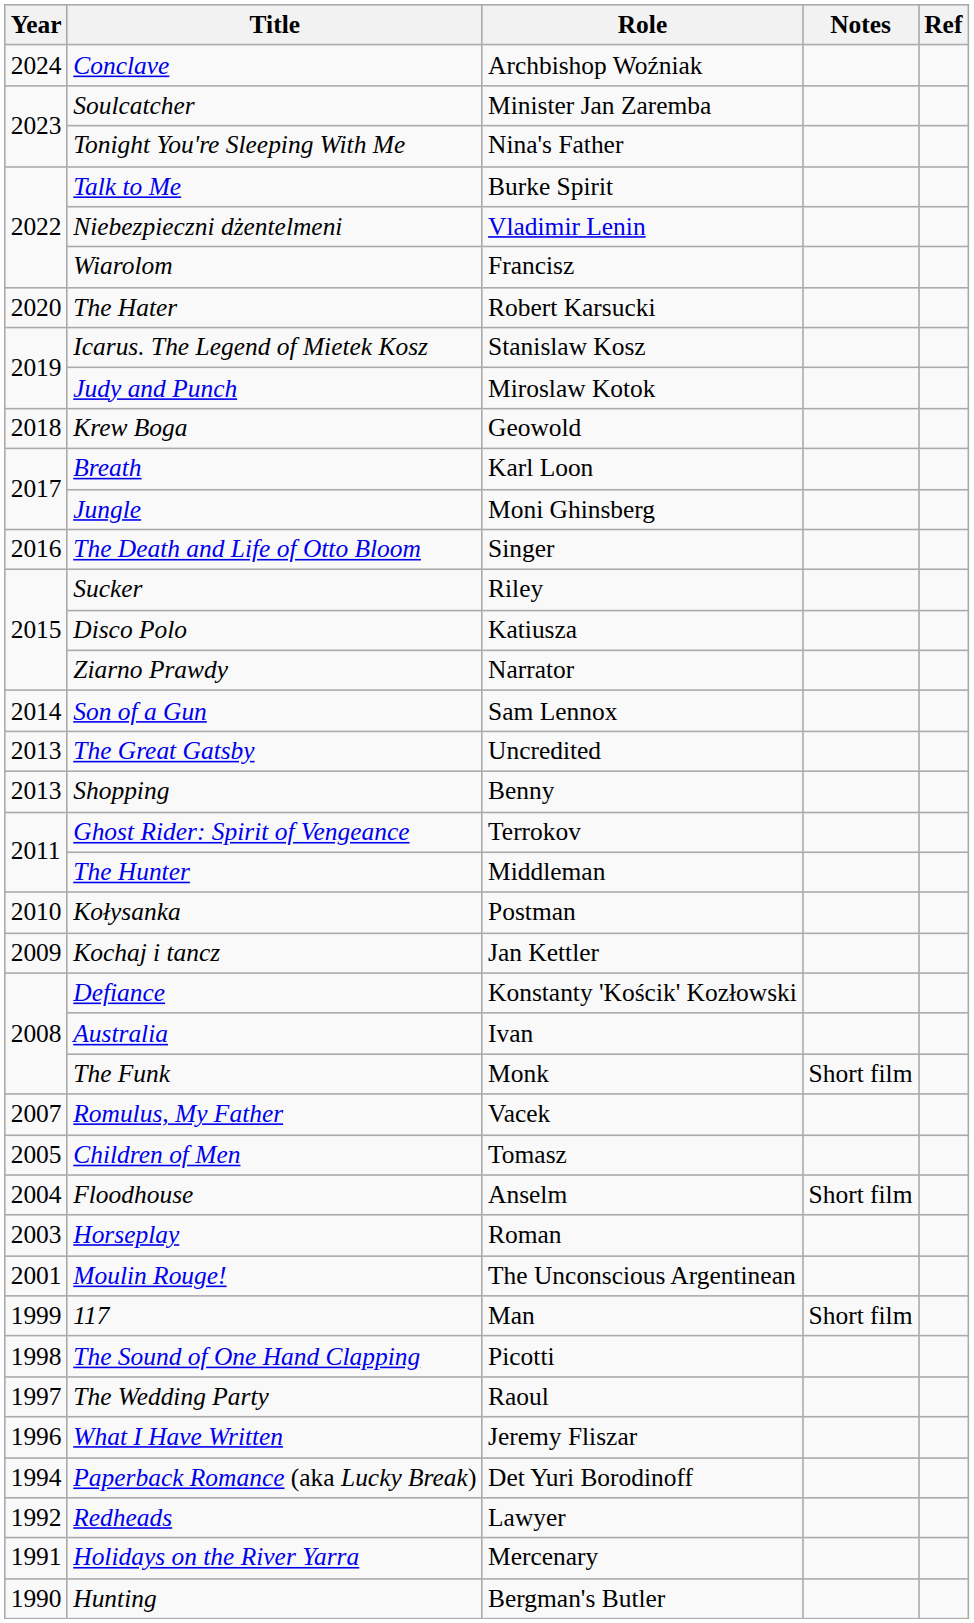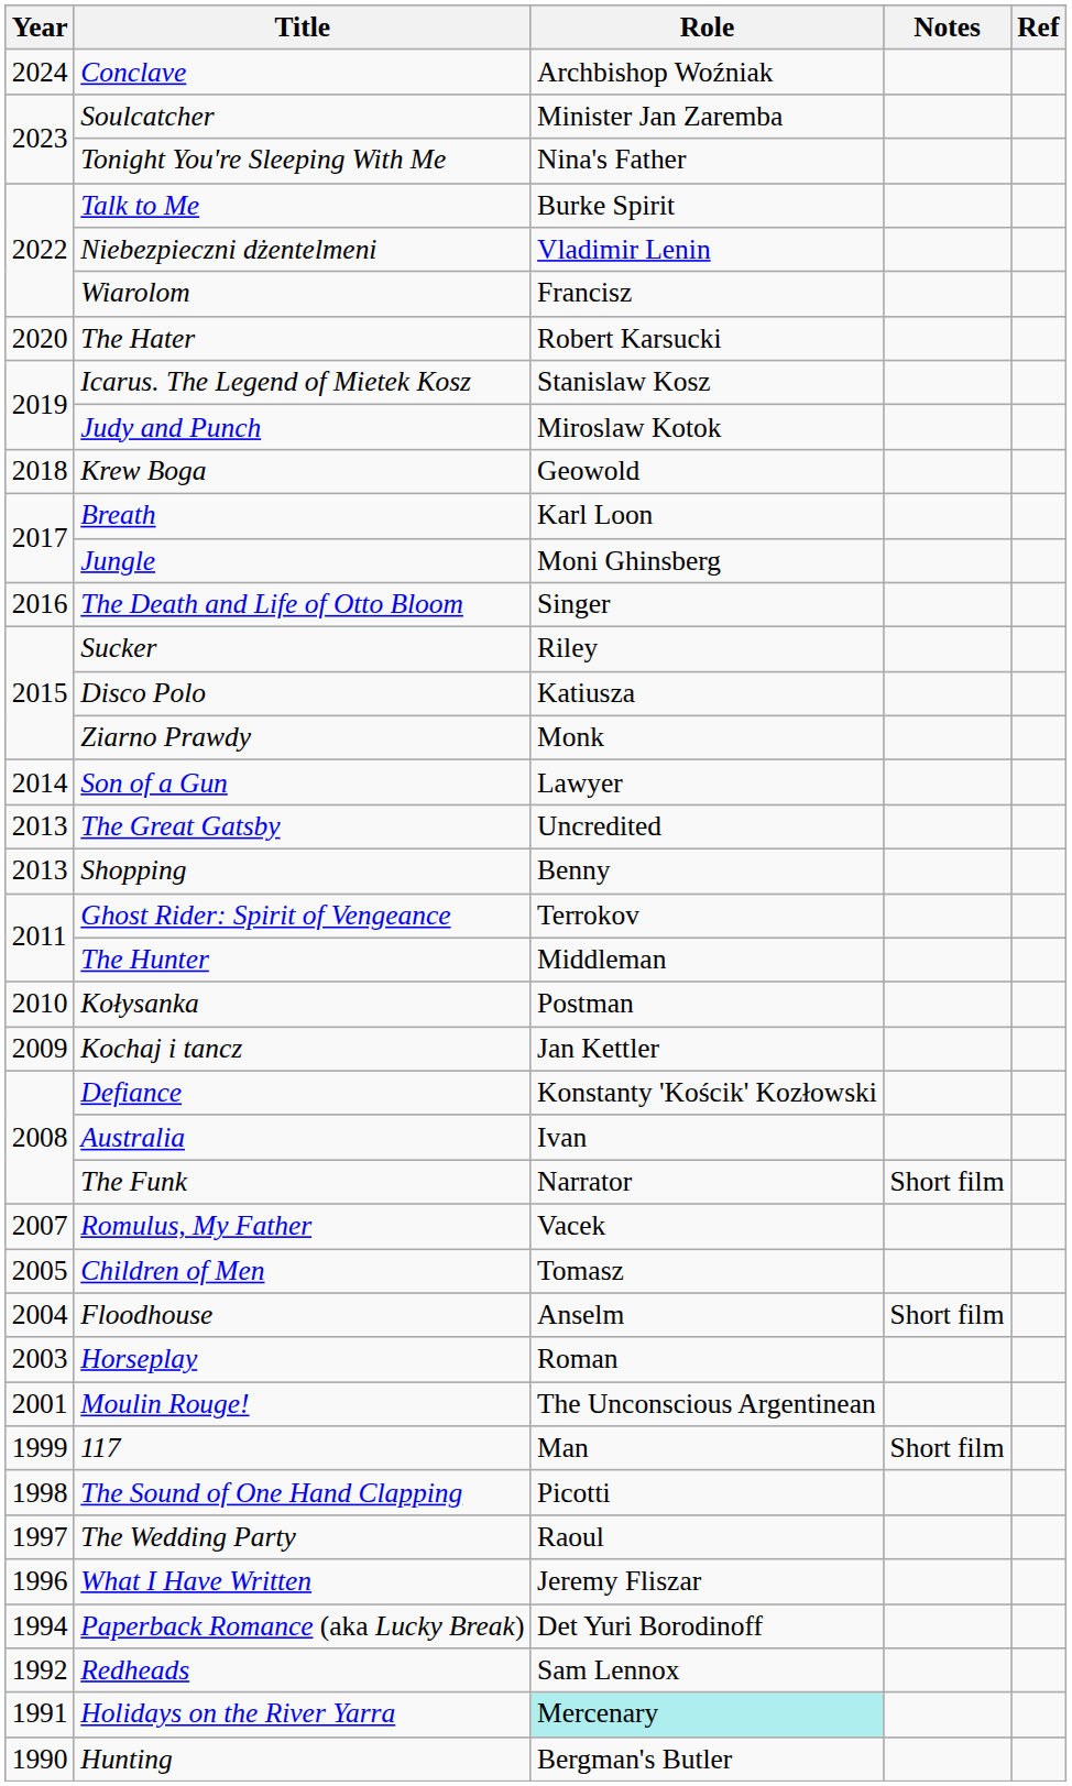 <table class="wikitable sortable">
 <tr>
 <th>Year</th>
 <th>Title</th>
 <th>Role</th>
 <th>Notes</th>
 <th>Ref</th>
 </tr>
 <tr>
 <td>2024</td>
 <td><em><a href='#'>Conclave</a></em></td>
 <td>Archbishop Woźniak</td>
 <td></td>
 </tr>
 <tr>
 <td rowspan="2">2023</td>
 <td><em>Soulcatcher</em></td>
 <td>Minister Jan Zaremba</td>
 <td></td>
 <td></td>
 </tr>
 <tr>
 <td><em>Tonight You're Sleeping With Me</em></td>
 <td>Nina's Father</td>
 <td></td>
 <td></td>
 </tr>
 <tr>
 <td rowspan="3">2022</td>
 <td><em><a href='#'>Talk to Me</a></em></td>
 <td>Burke Spirit</td>
 <td></td>
 <td></td>
 </tr>
 <tr>
 <td><em>Niebezpieczni dżentelmeni</em></td>
 <td><a href='#'>Vladimir Lenin</a></td>
 <td></td>
 <td></td>
 </tr>
 <tr>
 <td><em>Wiarolom</em></td>
 <td>Francisz</td>
 <td></td>
 <td></td>
 </tr>
 <tr>
 <td>2020</td>
 <td><em>The Hater</em></td>
 <td>Robert Karsucki</td>
 <td></td>
 <td></td>
 </tr>
 <tr>
 <td rowspan="2">2019</td>
 <td><em>Icarus. The Legend of Mietek Kosz</em></td>
 <td>Stanislaw Kosz</td>
 <td></td>
 <td></td>
 </tr>
 <tr>
 <td><em><a href='#'>Judy and Punch</a></em></td>
 <td>Miroslaw Kotok</td>
 <td></td>
 <td></td>
 </tr>
 <tr>
 <td>2018</td>
 <td><em>Krew Boga</em></td>
 <td>Geowold</td>
 <td></td>
 <td></td>
 </tr>
 <tr>
 <td rowspan="2">2017</td>
 <td><em><a href='#'>Breath</a></em></td>
 <td>Karl Loon</td>
 <td></td>
 <td></td>
 </tr>
 <tr>
 <td><em><a href='#'>Jungle</a></em></td>
 <td>Moni Ghinsberg</td>
 <td></td>
 <td></td>
 </tr>
 <tr>
 <td>2016</td>
 <td><em><a href='#'>The Death and Life of Otto Bloom</a></em></td>
 <td>Singer</td>
 <td></td>
 <td></td>
 </tr>
 <tr>
 <td rowspan="3">2015</td>
 <td><em>Sucker</em></td>
 <td>Riley</td>
 <td></td>
 <td></td>
 </tr>
 <tr>
 <td><em>Disco Polo</em></td>
 <td>Katiusza</td>
 <td></td>
 <td></td>
 </tr>
 <tr>
 <td><em>Ziarno Prawdy</em></td>
-<td>Narrator</td>
+<td>Monk</td>
 <td></td>
 <td></td>
 </tr>
 <tr>
 <td>2014</td>
 <td><em><a href='#'>Son of a Gun</a></em></td>
-<td>Sam Lennox</td>
+<td>Lawyer</td>
 <td></td>
 <td></td>
 </tr>
 <tr>
 <td>2013</td>
 <td><em><a href='#'> The Great Gatsby</a></em></td>
 <td>Uncredited</td>
 <td></td>
 <td></td>
 </tr>
 <tr>
 <td>2013</td>
 <td><em>Shopping</em></td>
 <td>Benny</td>
 <td></td>
 <td></td>
 </tr>
 <tr>
 <td rowspan="2">2011</td>
 <td><em><a href='#'>Ghost Rider: Spirit of Vengeance</a></em></td>
 <td>Terrokov</td>
 <td></td>
 <td></td>
 </tr>
 <tr>
 <td><em><a href='#'>The Hunter</a></em></td>
 <td>Middleman</td>
 <td></td>
 <td></td>
 </tr>
 <tr>
 <td>2010</td>
 <td><em>Kołysanka</em></td>
 <td>Postman</td>
 <td></td>
 <td></td>
 </tr>
 <tr>
 <td>2009</td>
 <td><em>Kochaj i tancz</em></td>
 <td>Jan Kettler</td>
 <td></td>
 <td></td>
 </tr>
 <tr>
 <td rowspan="3">2008</td>
 <td><em><a href='#'>Defiance</a></em></td>
 <td>Konstanty 'Kościk' Kozłowski</td>
 <td></td>
 <td></td>
 </tr>
 <tr>
 <td><em><a href='#'>Australia</a></em></td>
 <td>Ivan</td>
 <td></td>
 <td></td>
 </tr>
 <tr>
 <td><em>The Funk</em></td>
-<td>Monk</td>
+<td>Narrator</td>
 <td>Short film</td>
 <td></td>
 </tr>
 <tr>
 <td>2007</td>
 <td><em><a href='#'>Romulus, My Father</a></em></td>
 <td>Vacek</td>
 <td></td>
 <td></td>
 </tr>
 <tr>
 <td>2005</td>
 <td><em><a href='#'>Children of Men</a></em></td>
 <td>Tomasz</td>
 <td></td>
 <td></td>
 </tr>
 <tr>
 <td>2004</td>
 <td><em>Floodhouse</em></td>
 <td>Anselm</td>
 <td>Short film</td>
 <td></td>
 </tr>
 <tr>
 <td>2003</td>
 <td><a href='#'><em>Horseplay</em></a></td>
 <td>Roman</td>
 <td></td>
 <td></td>
 </tr>
 <tr>
 <td>2001</td>
 <td><em><a href='#'>Moulin Rouge!</a></em></td>
 <td>The Unconscious Argentinean</td>
 <td></td>
 <td></td>
 </tr>
 <tr>
 <td>1999</td>
 <td><em>117</em></td>
 <td>Man</td>
 <td>Short film</td>
 <td></td>
 </tr>
 <tr>
 <td>1998</td>
 <td><em><a href='#'>The Sound of One Hand Clapping</a></em></td>
 <td>Picotti</td>
 <td></td>
 <td></td>
 </tr>
 <tr>
 <td>1997</td>
 <td><em>The Wedding Party</em></td>
 <td>Raoul</td>
 <td></td>
 <td></td>
 </tr>
 <tr>
 <td>1996</td>
 <td><em><a href='#'>What I Have Written</a></em></td>
 <td>Jeremy Fliszar</td>
 <td></td>
 <td></td>
 </tr>
 <tr>
 <td>1994</td>
 <td><em><a href='#'>Paperback Romance</a></em> (aka <em>Lucky Break</em>)</td>
 <td>Det Yuri Borodinoff</td>
 <td></td>
 <td></td>
 </tr>
 <tr>
 <td>1992</td>
 <td><em><a href='#'>Redheads</a></em></td>
-<td>Lawyer</td>
+<td>Sam Lennox</td>
 <td></td>
 <td></td>
 </tr>
 <tr>
 <td>1991</td>
 <td><em><a href='#'>Holidays on the River Yarra</a></em></td>
-<td>Mercenary</td>
+<td style="background: paleturquoise;">Mercenary</td>
 <td></td>
 <td></td>
 </tr>
 <tr>
 <td>1990</td>
 <td><em>Hunting</em></td>
 <td>Bergman's Butler</td>
 <td></td>
 <td></td>
 </tr>
 </table>
